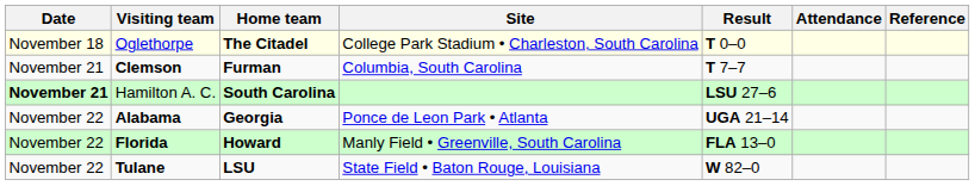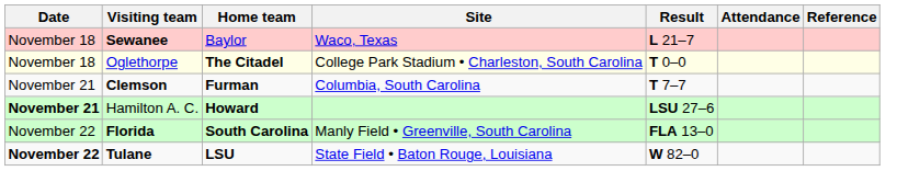 <table class="wikitable" style="font-size:95%;">
 <tr>
 <th>Date</th>
 <th>Visiting team</th>
 <th>Home team</th>
 <th>Site</th>
 <th>Result</th>
 <th>Attendance</th>
 <th class="unsortable">Reference</th>
+</tr>
+<tr bgcolor=ffcccc>
+<td>November 18</td>
+<td><strong>Sewanee</strong></td>
+<td><a href='#'>Baylor</a></td>
+<td><a href='#'>Waco, Texas</a></td>
+<td><strong>L</strong> 21–7</td>
+<td></td>
+<td></td>
 </tr>
 <tr bgcolor=ffffe6>
 <td>November 18</td>
 <td><a href='#'>Oglethorpe</a></td>
 <td><strong>The Citadel</strong></td>
 <td>College Park Stadium • <a href='#'>Charleston, South Carolina</a></td>
 <td><strong>T</strong> 0–0</td>
 <td></td>
 <td></td>
 </tr>
 <tr bgcolor=>
 <td>November 21</td>
 <td><strong>Clemson</strong></td>
 <td><strong>Furman</strong></td>
 <td><a href='#'>Columbia, South Carolina</a></td>
 <td><strong>T</strong> 7–7</td>
 <td></td>
 <td></td>
 </tr>
 <tr bgcolor=ccffcc>
 <td><strong>November 21</strong></td>
 <td>Hamilton A. C.</td>
-<td><strong>South Carolina</strong></td>
+<td><strong>Howard</strong></td>
 <td></td>
 <td><strong>LSU</strong> 27–6</td>
-<td></td>
-<td></td>
-</tr>
-<tr bgcolor=>
-<td>November 22</td>
-<td><strong>Alabama</strong></td>
-<td><strong>Georgia</strong></td>
-<td><a href='#'>Ponce de Leon Park</a> • <a href='#'>Atlanta</a></td>
-<td><strong>UGA</strong> 21–14</td>
 <td></td>
 <td></td>
 </tr>
 <tr bgcolor=ccffcc>
 <td>November 22</td>
 <td><strong>Florida</strong></td>
-<td><strong>Howard</strong></td>
+<td><strong>South Carolina</strong></td>
 <td>Manly Field •  <a href='#'>Greenville, South Carolina</a></td>
 <td><strong>FLA</strong> 13–0</td>
 <td></td>
 <td></td>
 </tr>
 <tr bgcolor=>
-<td>November 22</td>
+<td><strong>November 22</strong></td>
 <td><strong>Tulane</strong></td>
 <td><strong>LSU</strong></td>
 <td><a href='#'>State Field</a> •  <a href='#'>Baton Rouge, Louisiana</a></td>
 <td><strong>W</strong> 82–0</td>
 <td></td>
 <td></td>
 </tr>
 </table>
